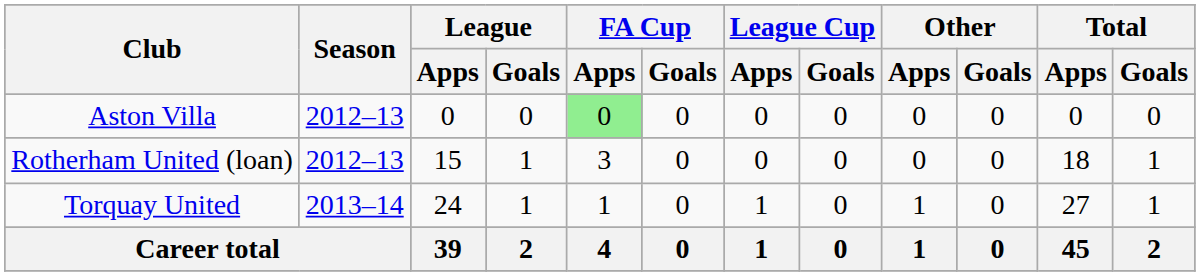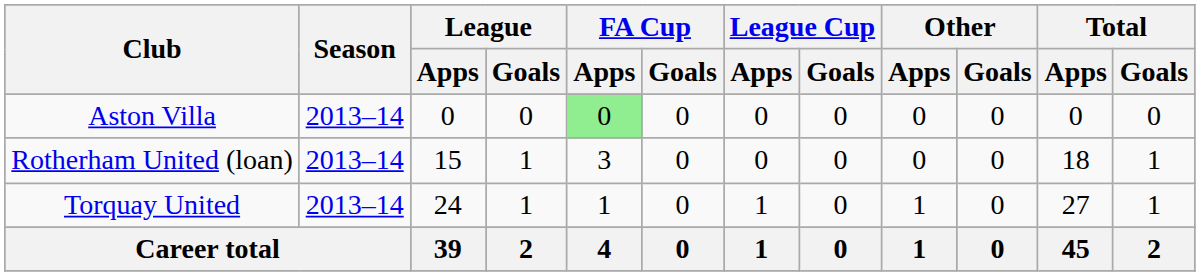 <table class="wikitable" style="text-align: center;">
 <tr>
 <th rowspan="2">Club</th>
 <th rowspan="2">Season</th>
 <th colspan="2">League</th>
 <th colspan="2"><a href='#'>FA Cup</a></th>
 <th colspan="2"><a href='#'>League Cup</a></th>
 <th colspan="2">Other</th>
 <th colspan="2">Total</th>
 </tr>
 <tr>
 <th>Apps</th>
 <th>Goals</th>
 <th>Apps</th>
 <th>Goals</th>
 <th>Apps</th>
 <th>Goals</th>
 <th>Apps</th>
 <th>Goals</th>
 <th>Apps</th>
 <th>Goals</th>
 </tr>
 <tr>
 <td rowspan="1" valign="center"><a href='#'>Aston Villa</a></td>
-<td><a href='#'>2012–13</a></td>
+<td><a href='#'>2013–14</a></td>
 <td>0</td>
 <td>0</td>
 <td style="background: lightgreen;">0</td>
 <td>0</td>
 <td>0</td>
 <td>0</td>
 <td>0</td>
 <td>0</td>
 <td>0</td>
 <td>0</td>
 </tr>
 <tr>
 <td rowspan="1" valign="center"><a href='#'>Rotherham United</a> (loan)</td>
-<td><a href='#'>2012–13</a></td>
+<td><a href='#'>2013–14</a></td>
 <td>15</td>
 <td>1</td>
 <td>3</td>
 <td>0</td>
 <td>0</td>
 <td>0</td>
 <td>0</td>
 <td>0</td>
 <td>18</td>
 <td>1</td>
 </tr>
 <tr>
 <td rowspan="1" valign="center"><a href='#'>Torquay United</a></td>
 <td><a href='#'>2013–14</a></td>
 <td>24</td>
 <td>1</td>
 <td>1</td>
 <td>0</td>
 <td>1</td>
 <td>0</td>
 <td>1</td>
 <td>0</td>
 <td>27</td>
 <td>1</td>
 </tr>
 <tr>
 <th colspan="2">Career total</th>
 <th>39</th>
 <th>2</th>
 <th>4</th>
 <th>0</th>
 <th>1</th>
 <th>0</th>
 <th>1</th>
 <th>0</th>
 <th>45</th>
 <th>2</th>
 </tr>
 </table>
